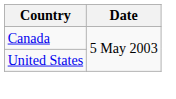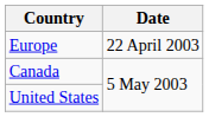 <table class="wikitable">
 <tr>
 <th>Country</th>
 <th>Date</th>
+</tr>
+<tr>
+<td><a href='#'>Europe</a></td>
+<td>22 April 2003</td>
 </tr>
 <tr>
 <td><a href='#'>Canada</a></td>
 <td rowspan="2">5 May 2003</td>
 </tr>
 <tr>
 <td><a href='#'>United States</a></td>
 </tr>
 </table>
